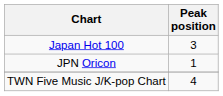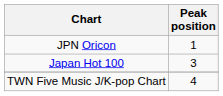 <table class="wikitable" style="text-align:center;">
 <tr>
 <th>Chart</th>
 <th>Peak<br>position</th>
 </tr>
 <tr>
+<td>JPN <a href='#'>Oricon</a></td>
+<td>1</td>
+</tr>
+<tr>
 <td><a href='#'>Japan Hot 100</a></td>
 <td>3</td>
-</tr>
-<tr>
-<td>JPN <a href='#'>Oricon</a></td>
-<td>1</td>
 </tr>
 <tr>
 </tr>
 <tr>
 <td>TWN Five Music J/K-pop Chart</td>
 <td>4</td>
 </tr>
 </table>
